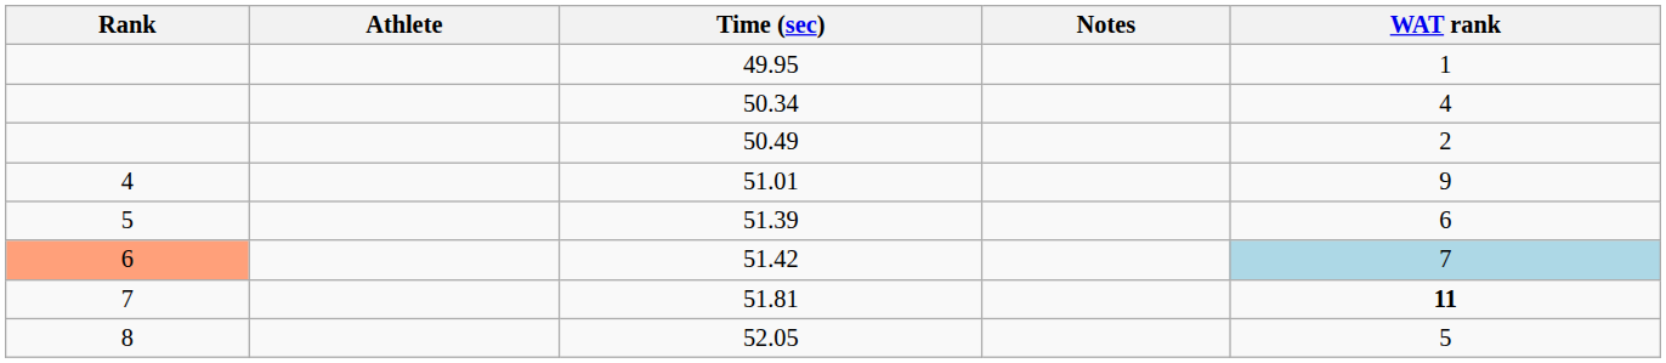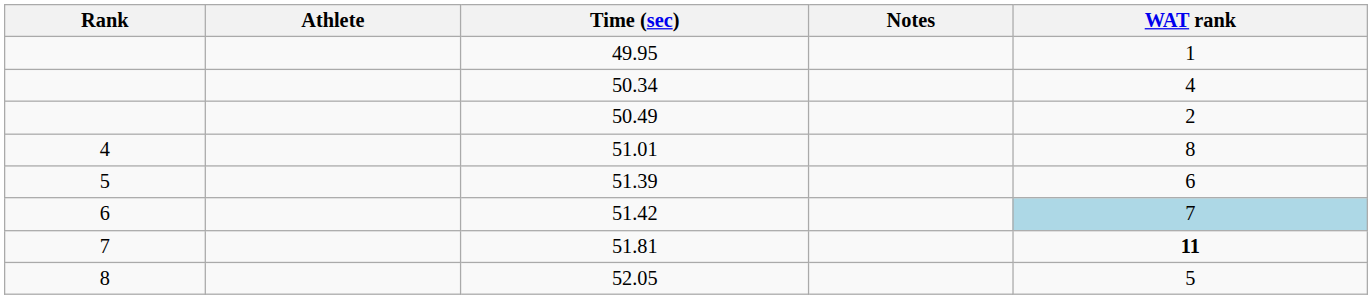 <table class="wikitable"  width=85%>
 <tr>
 <th>Rank</th>
 <th>Athlete</th>
 <th>Time (<a href='#'>sec</a>)</th>
 <th>Notes</th>
 <th><a href='#'>WAT</a> rank</th>
 </tr>
 <tr align="center">
 <td></td>
 <td align="left"></td>
 <td>49.95</td>
 <td></td>
 <td>1</td>
 </tr>
 <tr align="center">
 <td></td>
 <td align="left"></td>
 <td>50.34</td>
 <td></td>
 <td>4</td>
 </tr>
 <tr align="center">
 <td></td>
 <td align="left"></td>
 <td>50.49</td>
 <td></td>
 <td>2</td>
 </tr>
 <tr align="center">
 <td>4</td>
 <td align="left"></td>
 <td>51.01</td>
 <td></td>
-<td>9</td>
+<td>8</td>
 </tr>
 <tr align="center">
 <td>5</td>
 <td align="left"></td>
 <td>51.39</td>
 <td></td>
 <td>6</td>
 </tr>
 <tr align="center">
-<td style="background: lightsalmon;">6</td>
+<td>6</td>
 <td align="left"></td>
 <td>51.42</td>
 <td></td>
 <td style="background: lightblue;">7</td>
 </tr>
 <tr align="center">
 <td>7</td>
 <td align="left"></td>
 <td>51.81</td>
 <td></td>
 <td><strong>11</strong></td>
 </tr>
 <tr align="center">
 <td>8</td>
 <td align="left"></td>
 <td>52.05</td>
 <td></td>
 <td>5</td>
 </tr>
 </table>
